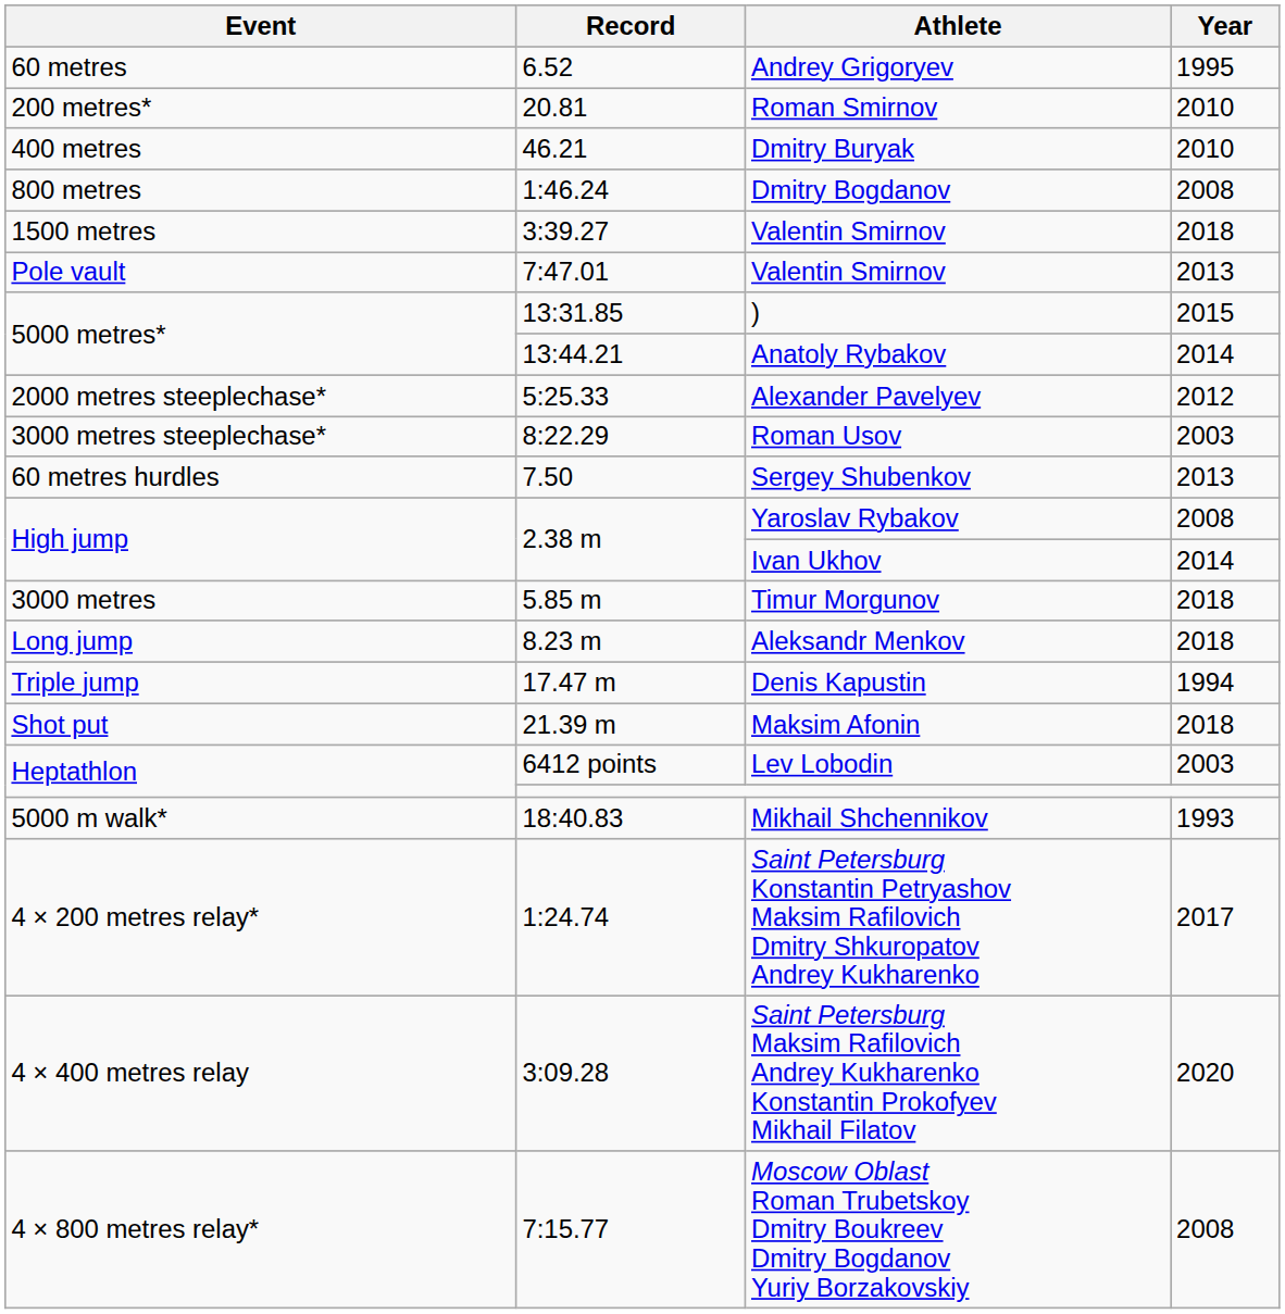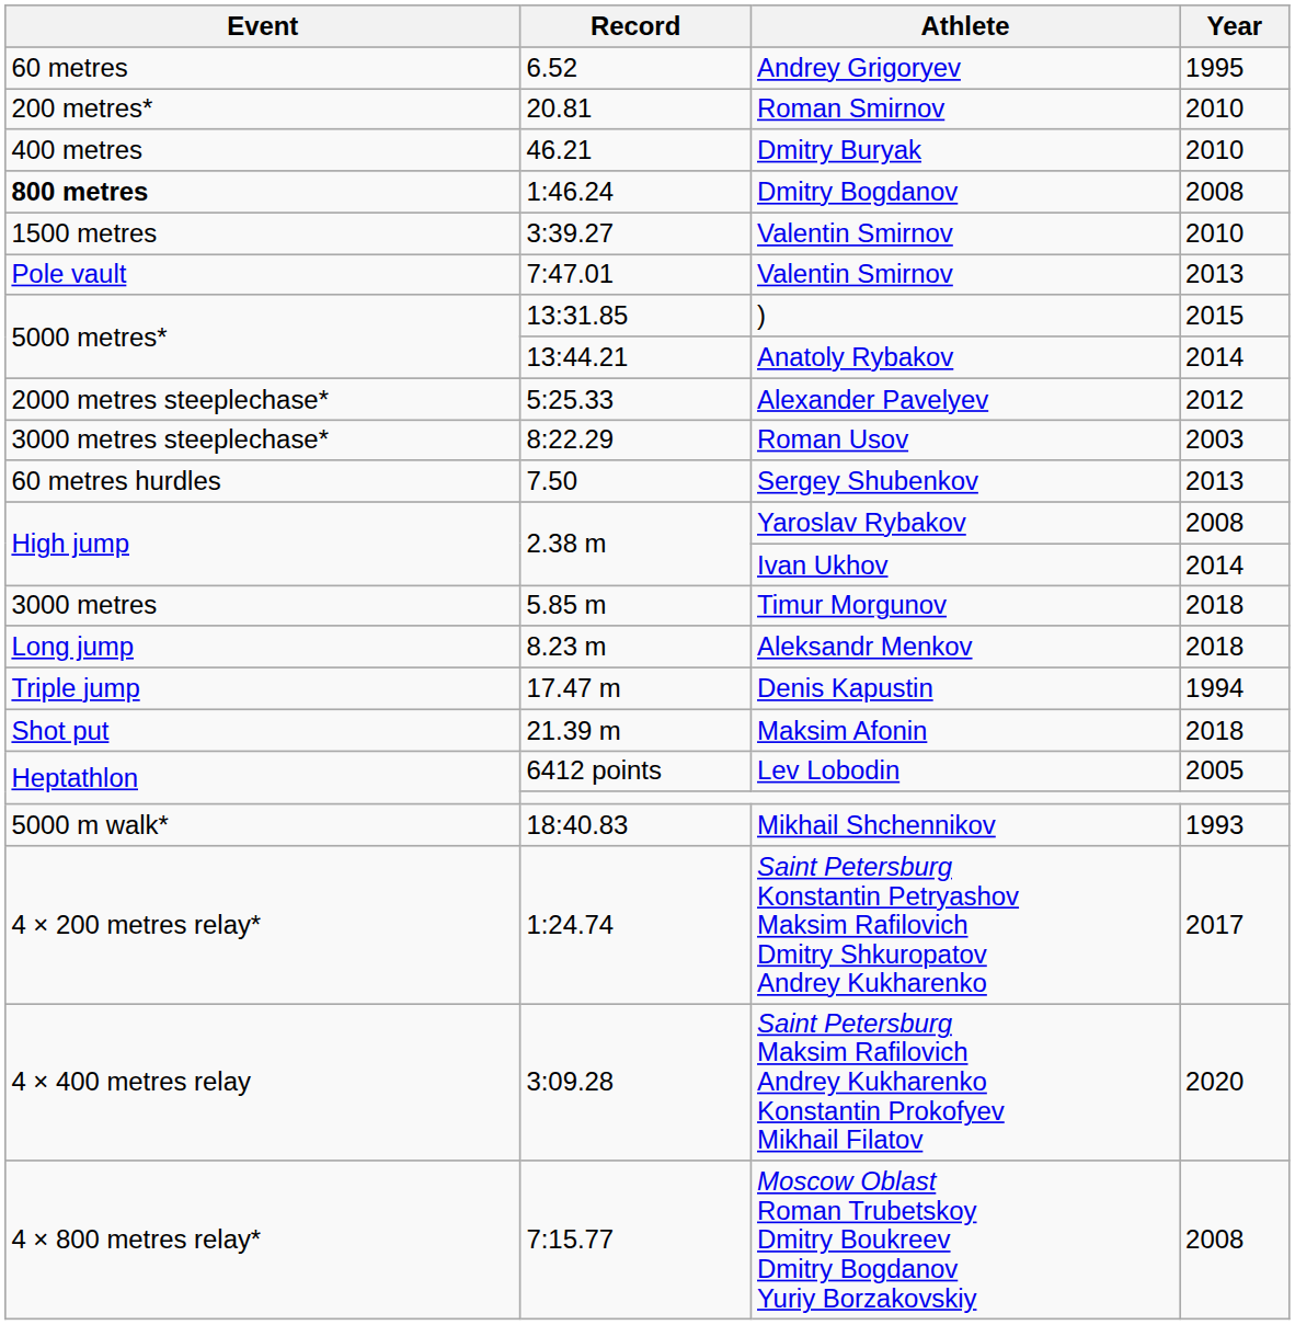 <table class = "wikitable" style = "font-size: 90%; width: 80%;">
 <tr>
 <th>Event</th>
 <th>Record</th>
 <th>Athlete</th>
 <th>Year</th>
 </tr>
 <tr>
 <td>60 metres</td>
 <td>6.52</td>
 <td><a href='#'>Andrey Grigoryev</a></td>
 <td>1995</td>
 </tr>
 <tr>
 <td>200 metres*</td>
 <td>20.81</td>
 <td><a href='#'>Roman Smirnov</a></td>
 <td>2010</td>
 </tr>
 <tr>
 <td>400 metres</td>
 <td>46.21</td>
 <td><a href='#'>Dmitry Buryak</a></td>
 <td>2010</td>
 </tr>
 <tr>
-<td>800 metres</td>
+<td><strong>800 metres</strong></td>
 <td>1:46.24</td>
 <td><a href='#'>Dmitry Bogdanov</a></td>
 <td>2008</td>
 </tr>
 <tr>
 <td>1500 metres</td>
 <td>3:39.27</td>
 <td><a href='#'>Valentin Smirnov</a></td>
-<td>2018</td>
+<td>2010</td>
 </tr>
 <tr>
 <td><a href='#'>Pole vault</a></td>
 <td>7:47.01</td>
 <td><a href='#'>Valentin Smirnov</a></td>
 <td>2013</td>
 </tr>
 <tr>
 <td rowspan = 2>5000 metres*</td>
 <td>13:31.85</td>
 <td>)</td>
 <td>2015</td>
 </tr>
 <tr>
 <td>13:44.21</td>
 <td><a href='#'>Anatoly Rybakov</a></td>
 <td>2014</td>
 </tr>
 <tr>
 <td>2000 metres steeplechase*</td>
 <td>5:25.33</td>
 <td><a href='#'>Alexander Pavelyev</a></td>
 <td>2012</td>
 </tr>
 <tr>
 <td>3000 metres steeplechase*</td>
 <td>8:22.29</td>
 <td><a href='#'>Roman Usov</a></td>
 <td>2003</td>
 </tr>
 <tr>
 <td>60 metres hurdles</td>
 <td>7.50</td>
 <td><a href='#'>Sergey Shubenkov</a></td>
 <td>2013</td>
 </tr>
 <tr>
 <td rowspan = 2><a href='#'>High jump</a></td>
 <td rowspan = 2>2.38 m</td>
 <td><a href='#'>Yaroslav Rybakov</a></td>
 <td>2008</td>
 </tr>
 <tr>
 <td><a href='#'>Ivan Ukhov</a></td>
 <td>2014</td>
 </tr>
 <tr>
 <td>3000 metres</td>
 <td>5.85 m</td>
 <td><a href='#'>Timur Morgunov</a></td>
 <td>2018</td>
 </tr>
 <tr>
 <td><a href='#'>Long jump</a></td>
 <td>8.23 m</td>
 <td><a href='#'>Aleksandr Menkov</a></td>
 <td>2018</td>
 </tr>
 <tr>
 <td><a href='#'>Triple jump</a></td>
 <td>17.47 m</td>
 <td><a href='#'>Denis Kapustin</a></td>
 <td>1994</td>
 </tr>
 <tr>
 <td><a href='#'>Shot put</a></td>
 <td>21.39 m</td>
 <td><a href='#'>Maksim Afonin</a></td>
 <td>2018</td>
 </tr>
 <tr>
 <td rowspan = 2><a href='#'>Heptathlon</a></td>
 <td>6412 points</td>
 <td><a href='#'>Lev Lobodin</a></td>
-<td>2003</td>
+<td>2005</td>
 </tr>
 <tr>
 <td colspan = 3></td>
 </tr>
 <tr>
 <td>5000 m walk*</td>
 <td>18:40.83</td>
 <td><a href='#'>Mikhail Shchennikov</a></td>
 <td>1993</td>
 </tr>
 <tr>
 <td>4 × 200 metres relay*</td>
 <td>1:24.74</td>
 <td><em><a href='#'>Saint Petersburg</a></em><br><a href='#'>Konstantin Petryashov</a><br><a href='#'>Maksim Rafilovich</a><br><a href='#'>Dmitry Shkuropatov</a><br><a href='#'>Andrey Kukharenko</a></td>
 <td>2017</td>
 </tr>
 <tr>
 <td>4 × 400 metres relay</td>
 <td>3:09.28</td>
 <td><em><a href='#'>Saint Petersburg</a></em><br><a href='#'>Maksim Rafilovich</a><br><a href='#'>Andrey Kukharenko</a><br><a href='#'>Konstantin Prokofyev</a><br><a href='#'>Mikhail Filatov</a></td>
 <td>2020</td>
 </tr>
 <tr>
 <td>4 × 800 metres relay*</td>
 <td>7:15.77</td>
 <td><em><a href='#'>Moscow Oblast</a></em><br><a href='#'>Roman Trubetskoy</a><br><a href='#'>Dmitry Boukreev</a><br><a href='#'>Dmitry Bogdanov</a><br><a href='#'>Yuriy Borzakovskiy</a></td>
 <td>2008</td>
 </tr>
 </table>
